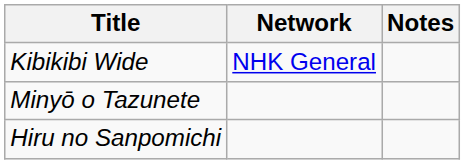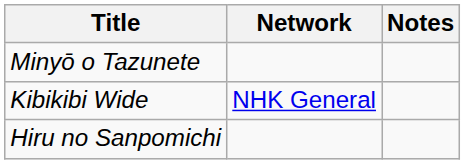 <table class="wikitable">
 <tr>
 <th>Title</th>
 <th>Network</th>
 <th>Notes</th>
 </tr>
 <tr>
-<td><em>Kibikibi Wide</em></td>
-<td><a href='#'>NHK General</a></td>
+<td><em>Minyō o Tazunete</em></td>
+<td></td>
 <td></td>
 </tr>
 <tr>
-<td><em>Minyō o Tazunete</em></td>
-<td></td>
+<td><em>Kibikibi Wide</em></td>
+<td><a href='#'>NHK General</a></td>
 <td></td>
 </tr>
 <tr>
 <td><em>Hiru no Sanpomichi</em></td>
 <td></td>
 <td></td>
 </tr>
 </table>
